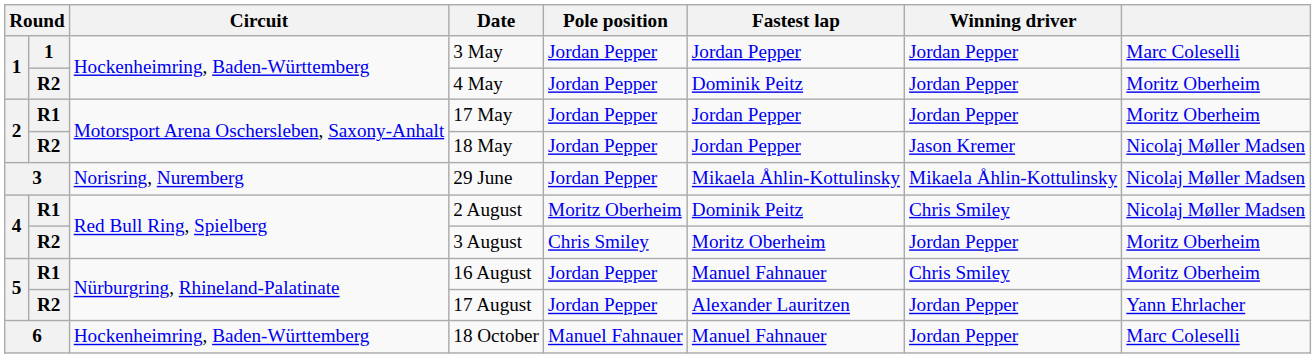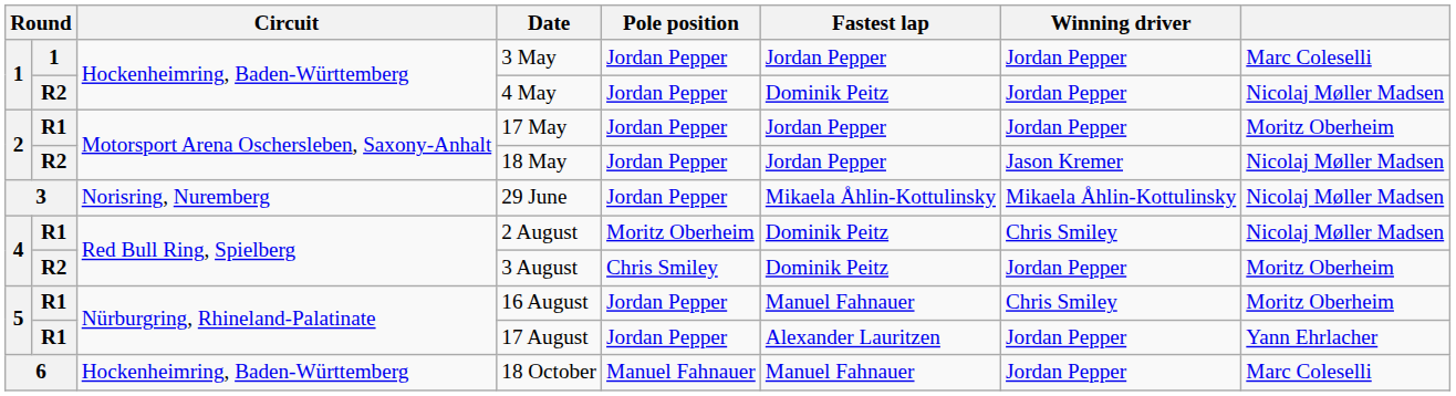 <table class="wikitable" border="1" style="font-size: 85%;">
 <tr>
 <th colspan=2>Round</th>
 <th>Circuit</th>
 <th>Date</th>
 <th>Pole position</th>
 <th>Fastest lap</th>
 <th>Winning driver</th>
 <th></th>
 </tr>
 <tr>
 <th rowspan=2>1</th>
 <th>1</th>
 <td rowspan=2> <a href='#'>Hockenheimring</a>, <a href='#'>Baden-Württemberg</a></td>
 <td>3 May</td>
 <td> <a href='#'>Jordan Pepper</a></td>
 <td> <a href='#'>Jordan Pepper</a></td>
 <td> <a href='#'>Jordan Pepper</a></td>
 <td> <a href='#'>Marc Coleselli</a></td>
 </tr>
 <tr>
 <th>R2</th>
 <td>4 May</td>
 <td> <a href='#'>Jordan Pepper</a></td>
 <td> <a href='#'>Dominik Peitz</a></td>
 <td> <a href='#'>Jordan Pepper</a></td>
-<td> <a href='#'>Moritz Oberheim</a></td>
+<td> <a href='#'>Nicolaj Møller Madsen</a></td>
 </tr>
 <tr>
 <th rowspan=2>2</th>
 <th>R1</th>
 <td rowspan=2> <a href='#'>Motorsport Arena Oschersleben</a>, <a href='#'>Saxony-Anhalt</a></td>
 <td>17 May</td>
 <td> <a href='#'>Jordan Pepper</a></td>
 <td> <a href='#'>Jordan Pepper</a></td>
 <td> <a href='#'>Jordan Pepper</a></td>
 <td> <a href='#'>Moritz Oberheim</a></td>
 </tr>
 <tr>
 <th>R2</th>
 <td>18 May</td>
 <td> <a href='#'>Jordan Pepper</a></td>
 <td> <a href='#'>Jordan Pepper</a></td>
 <td> <a href='#'>Jason Kremer</a></td>
 <td> <a href='#'>Nicolaj Møller Madsen</a></td>
 </tr>
 <tr>
 <th colspan=2>3</th>
 <td> <a href='#'>Norisring</a>, <a href='#'>Nuremberg</a></td>
 <td>29 June</td>
 <td> <a href='#'>Jordan Pepper</a></td>
 <td> <a href='#'>Mikaela Åhlin-Kottulinsky</a></td>
 <td> <a href='#'>Mikaela Åhlin-Kottulinsky</a></td>
 <td> <a href='#'>Nicolaj Møller Madsen</a></td>
 </tr>
 <tr>
 <th rowspan=2>4</th>
 <th>R1</th>
 <td rowspan=2> <a href='#'>Red Bull Ring</a>, <a href='#'>Spielberg</a></td>
 <td>2 August</td>
 <td> <a href='#'>Moritz Oberheim</a></td>
 <td> <a href='#'>Dominik Peitz</a></td>
 <td> <a href='#'>Chris Smiley</a></td>
 <td> <a href='#'>Nicolaj Møller Madsen</a></td>
 </tr>
 <tr>
 <th>R2</th>
 <td>3 August</td>
 <td> <a href='#'>Chris Smiley</a></td>
-<td> <a href='#'>Moritz Oberheim</a></td>
+<td> <a href='#'>Dominik Peitz</a></td>
 <td> <a href='#'>Jordan Pepper</a></td>
 <td> <a href='#'>Moritz Oberheim</a></td>
 </tr>
 <tr>
 <th rowspan=2>5</th>
 <th>R1</th>
 <td rowspan=2> <a href='#'>Nürburgring</a>, <a href='#'>Rhineland-Palatinate</a></td>
 <td>16 August</td>
 <td> <a href='#'>Jordan Pepper</a></td>
 <td> <a href='#'>Manuel Fahnauer</a></td>
 <td> <a href='#'>Chris Smiley</a></td>
 <td> <a href='#'>Moritz Oberheim</a></td>
 </tr>
 <tr>
-<th>R2</th>
+<th>R1</th>
 <td>17 August</td>
 <td> <a href='#'>Jordan Pepper</a></td>
 <td> <a href='#'>Alexander Lauritzen</a></td>
 <td> <a href='#'>Jordan Pepper</a></td>
 <td> <a href='#'>Yann Ehrlacher</a></td>
 </tr>
 <tr>
 <th colspan=2>6</th>
 <td> <a href='#'>Hockenheimring</a>, <a href='#'>Baden-Württemberg</a></td>
 <td>18 October</td>
 <td> <a href='#'>Manuel Fahnauer</a></td>
 <td> <a href='#'>Manuel Fahnauer</a></td>
 <td> <a href='#'>Jordan Pepper</a></td>
 <td> <a href='#'>Marc Coleselli</a></td>
 </tr>
 </table>
